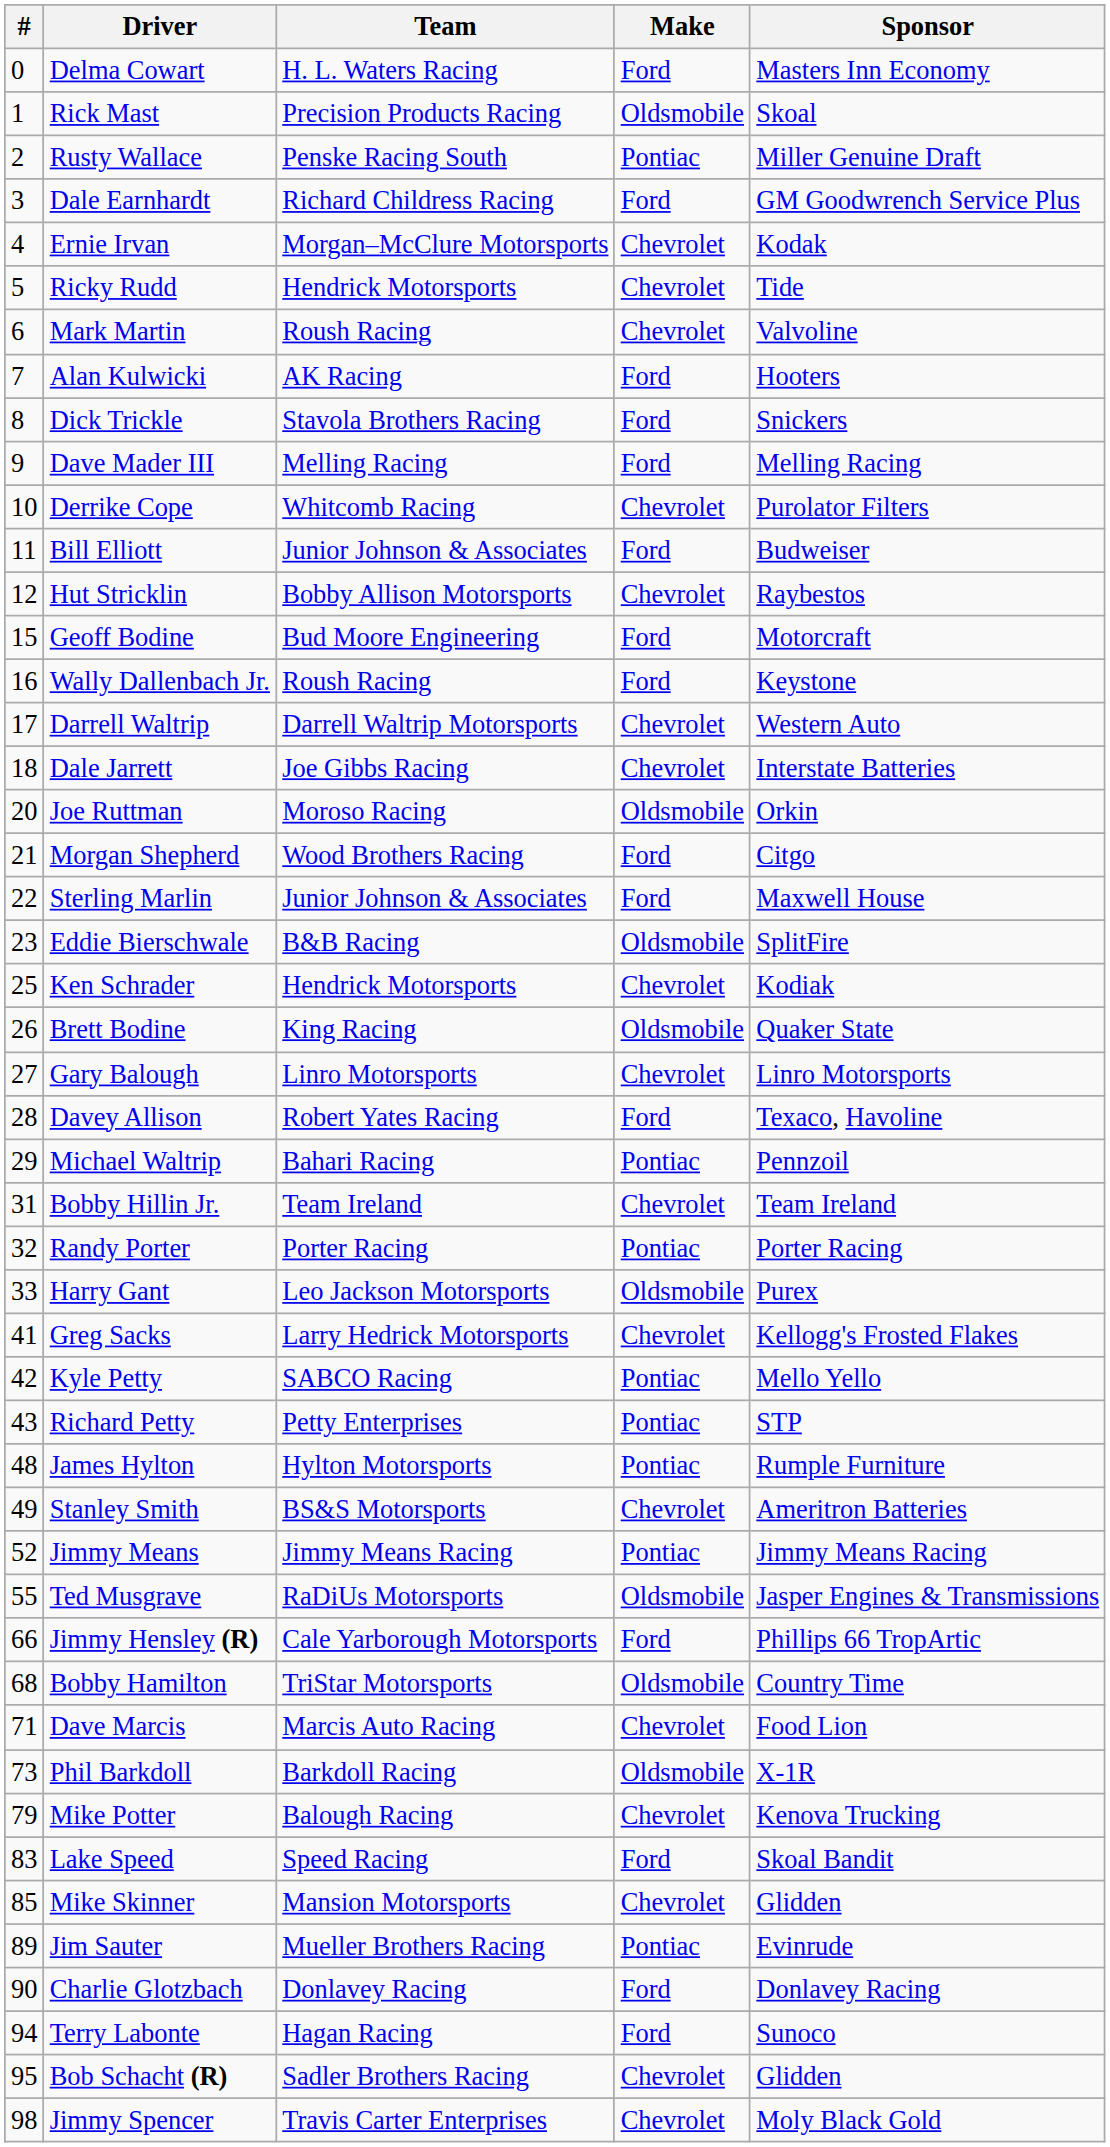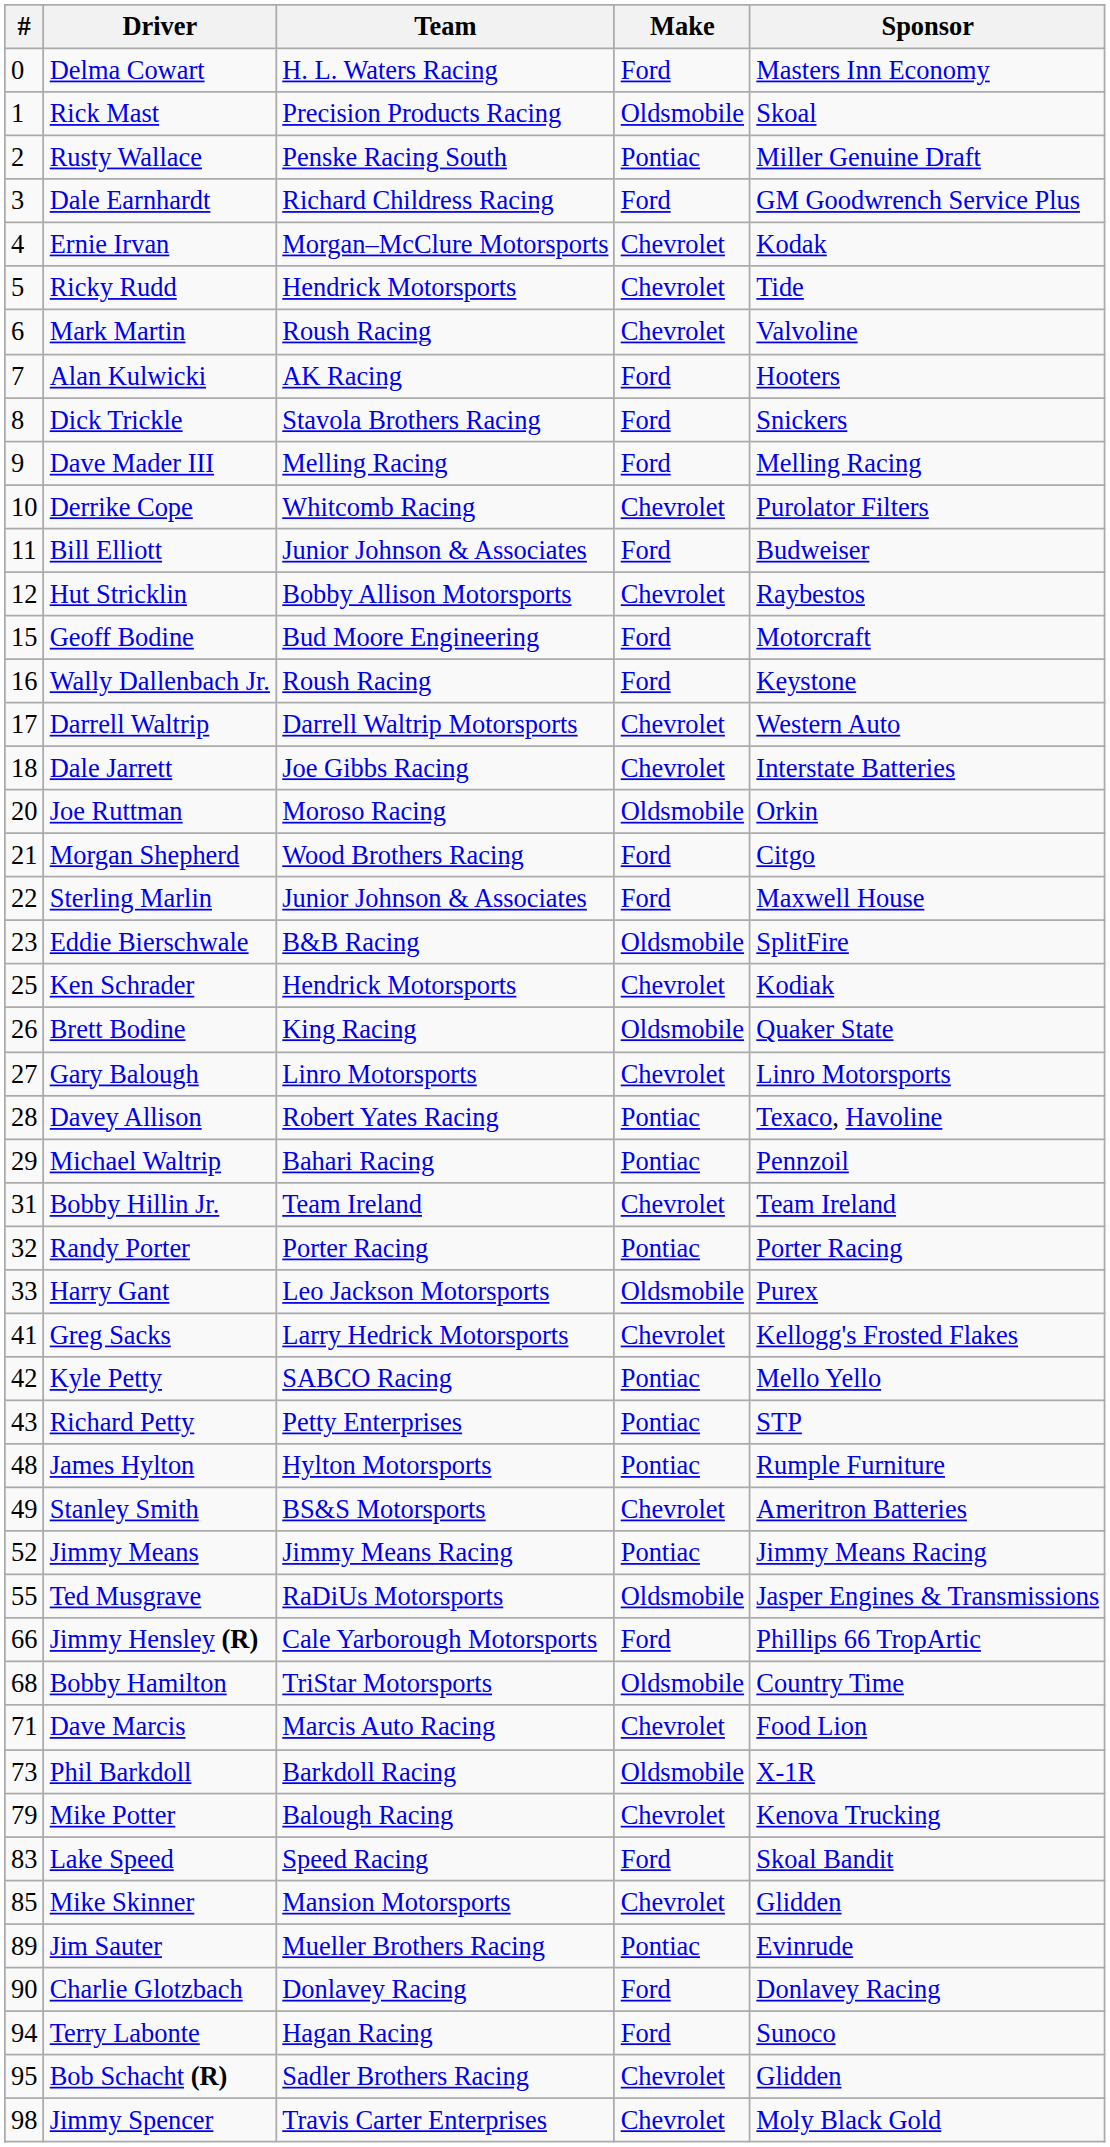 <table class="wikitable" style="font-size:95%">
 <tr>
 <th>#</th>
 <th>Driver</th>
 <th>Team</th>
 <th>Make</th>
 <th>Sponsor</th>
 </tr>
 <tr>
 <td>0</td>
 <td><a href='#'>Delma Cowart</a></td>
 <td><a href='#'>H. L. Waters Racing</a></td>
 <td><a href='#'>Ford</a></td>
 <td><a href='#'>Masters Inn Economy</a></td>
 </tr>
 <tr>
 <td>1</td>
 <td><a href='#'>Rick Mast</a></td>
 <td><a href='#'>Precision Products Racing</a></td>
 <td><a href='#'>Oldsmobile</a></td>
 <td><a href='#'>Skoal</a></td>
 </tr>
 <tr>
 <td>2</td>
 <td><a href='#'>Rusty Wallace</a></td>
 <td><a href='#'>Penske Racing South</a></td>
 <td><a href='#'>Pontiac</a></td>
 <td><a href='#'>Miller Genuine Draft</a></td>
 </tr>
 <tr>
 <td>3</td>
 <td><a href='#'>Dale Earnhardt</a></td>
 <td><a href='#'>Richard Childress Racing</a></td>
 <td><a href='#'>Ford</a></td>
 <td><a href='#'>GM Goodwrench Service Plus</a></td>
 </tr>
 <tr>
 <td>4</td>
 <td><a href='#'>Ernie Irvan</a></td>
 <td><a href='#'>Morgan–McClure Motorsports</a></td>
 <td><a href='#'>Chevrolet</a></td>
 <td><a href='#'>Kodak</a></td>
 </tr>
 <tr>
 <td>5</td>
 <td><a href='#'>Ricky Rudd</a></td>
 <td><a href='#'>Hendrick Motorsports</a></td>
 <td><a href='#'>Chevrolet</a></td>
 <td><a href='#'>Tide</a></td>
 </tr>
 <tr>
 <td>6</td>
 <td><a href='#'>Mark Martin</a></td>
 <td><a href='#'>Roush Racing</a></td>
 <td><a href='#'>Chevrolet</a></td>
 <td><a href='#'>Valvoline</a></td>
 </tr>
 <tr>
 <td>7</td>
 <td><a href='#'>Alan Kulwicki</a></td>
 <td><a href='#'>AK Racing</a></td>
 <td><a href='#'>Ford</a></td>
 <td><a href='#'>Hooters</a></td>
 </tr>
 <tr>
 <td>8</td>
 <td><a href='#'>Dick Trickle</a></td>
 <td><a href='#'>Stavola Brothers Racing</a></td>
 <td><a href='#'>Ford</a></td>
 <td><a href='#'>Snickers</a></td>
 </tr>
 <tr>
 <td>9</td>
 <td><a href='#'>Dave Mader III</a></td>
 <td><a href='#'>Melling Racing</a></td>
 <td><a href='#'>Ford</a></td>
 <td><a href='#'>Melling Racing</a></td>
 </tr>
 <tr>
 <td>10</td>
 <td><a href='#'>Derrike Cope</a></td>
 <td><a href='#'>Whitcomb Racing</a></td>
 <td><a href='#'>Chevrolet</a></td>
 <td><a href='#'>Purolator Filters</a></td>
 </tr>
 <tr>
 <td>11</td>
 <td><a href='#'>Bill Elliott</a></td>
 <td><a href='#'>Junior Johnson & Associates</a></td>
 <td><a href='#'>Ford</a></td>
 <td><a href='#'>Budweiser</a></td>
 </tr>
 <tr>
 <td>12</td>
 <td><a href='#'>Hut Stricklin</a></td>
 <td><a href='#'>Bobby Allison Motorsports</a></td>
 <td><a href='#'>Chevrolet</a></td>
 <td><a href='#'>Raybestos</a></td>
 </tr>
 <tr>
 <td>15</td>
 <td><a href='#'>Geoff Bodine</a></td>
 <td><a href='#'>Bud Moore Engineering</a></td>
 <td><a href='#'>Ford</a></td>
 <td><a href='#'>Motorcraft</a></td>
 </tr>
 <tr>
 <td>16</td>
 <td><a href='#'>Wally Dallenbach Jr.</a></td>
 <td><a href='#'>Roush Racing</a></td>
 <td><a href='#'>Ford</a></td>
 <td><a href='#'>Keystone</a></td>
 </tr>
 <tr>
 <td>17</td>
 <td><a href='#'>Darrell Waltrip</a></td>
 <td><a href='#'>Darrell Waltrip Motorsports</a></td>
 <td><a href='#'>Chevrolet</a></td>
 <td><a href='#'>Western Auto</a></td>
 </tr>
 <tr>
 <td>18</td>
 <td><a href='#'>Dale Jarrett</a></td>
 <td><a href='#'>Joe Gibbs Racing</a></td>
 <td><a href='#'>Chevrolet</a></td>
 <td><a href='#'>Interstate Batteries</a></td>
 </tr>
 <tr>
 <td>20</td>
 <td><a href='#'>Joe Ruttman</a></td>
 <td><a href='#'>Moroso Racing</a></td>
 <td><a href='#'>Oldsmobile</a></td>
 <td><a href='#'>Orkin</a></td>
 </tr>
 <tr>
 <td>21</td>
 <td><a href='#'>Morgan Shepherd</a></td>
 <td><a href='#'>Wood Brothers Racing</a></td>
 <td><a href='#'>Ford</a></td>
 <td><a href='#'>Citgo</a></td>
 </tr>
 <tr>
 <td>22</td>
 <td><a href='#'>Sterling Marlin</a></td>
 <td><a href='#'>Junior Johnson & Associates</a></td>
 <td><a href='#'>Ford</a></td>
 <td><a href='#'>Maxwell House</a></td>
 </tr>
 <tr>
 <td>23</td>
 <td><a href='#'>Eddie Bierschwale</a></td>
 <td><a href='#'>B&B Racing</a></td>
 <td><a href='#'>Oldsmobile</a></td>
 <td><a href='#'>SplitFire</a></td>
 </tr>
 <tr>
 <td>25</td>
 <td><a href='#'>Ken Schrader</a></td>
 <td><a href='#'>Hendrick Motorsports</a></td>
 <td><a href='#'>Chevrolet</a></td>
 <td><a href='#'>Kodiak</a></td>
 </tr>
 <tr>
 <td>26</td>
 <td><a href='#'>Brett Bodine</a></td>
 <td><a href='#'>King Racing</a></td>
 <td><a href='#'>Oldsmobile</a></td>
 <td><a href='#'>Quaker State</a></td>
 </tr>
 <tr>
 <td>27</td>
 <td><a href='#'>Gary Balough</a></td>
 <td><a href='#'>Linro Motorsports</a></td>
 <td><a href='#'>Chevrolet</a></td>
 <td><a href='#'>Linro Motorsports</a></td>
 </tr>
 <tr>
 <td>28</td>
 <td><a href='#'>Davey Allison</a></td>
 <td><a href='#'>Robert Yates Racing</a></td>
-<td><a href='#'>Ford</a></td>
+<td><a href='#'>Pontiac</a></td>
 <td><a href='#'>Texaco</a>, <a href='#'>Havoline</a></td>
 </tr>
 <tr>
 <td>29</td>
 <td><a href='#'>Michael Waltrip</a></td>
 <td><a href='#'>Bahari Racing</a></td>
 <td><a href='#'>Pontiac</a></td>
 <td><a href='#'>Pennzoil</a></td>
 </tr>
 <tr>
 <td>31</td>
 <td><a href='#'>Bobby Hillin Jr.</a></td>
 <td><a href='#'>Team Ireland</a></td>
 <td><a href='#'>Chevrolet</a></td>
 <td><a href='#'>Team Ireland</a></td>
 </tr>
 <tr>
 <td>32</td>
 <td><a href='#'>Randy Porter</a></td>
 <td><a href='#'>Porter Racing</a></td>
 <td><a href='#'>Pontiac</a></td>
 <td><a href='#'>Porter Racing</a></td>
 </tr>
 <tr>
 <td>33</td>
 <td><a href='#'>Harry Gant</a></td>
 <td><a href='#'>Leo Jackson Motorsports</a></td>
 <td><a href='#'>Oldsmobile</a></td>
 <td><a href='#'>Purex</a></td>
 </tr>
 <tr>
 <td>41</td>
 <td><a href='#'>Greg Sacks</a></td>
 <td><a href='#'>Larry Hedrick Motorsports</a></td>
 <td><a href='#'>Chevrolet</a></td>
 <td><a href='#'>Kellogg's Frosted Flakes</a></td>
 </tr>
 <tr>
 <td>42</td>
 <td><a href='#'>Kyle Petty</a></td>
 <td><a href='#'>SABCO Racing</a></td>
 <td><a href='#'>Pontiac</a></td>
 <td><a href='#'>Mello Yello</a></td>
 </tr>
 <tr>
 <td>43</td>
 <td><a href='#'>Richard Petty</a></td>
 <td><a href='#'>Petty Enterprises</a></td>
 <td><a href='#'>Pontiac</a></td>
 <td><a href='#'>STP</a></td>
 </tr>
 <tr>
 <td>48</td>
 <td><a href='#'>James Hylton</a></td>
 <td><a href='#'>Hylton Motorsports</a></td>
 <td><a href='#'>Pontiac</a></td>
 <td><a href='#'>Rumple Furniture</a></td>
 </tr>
 <tr>
 <td>49</td>
 <td><a href='#'>Stanley Smith</a></td>
 <td><a href='#'>BS&S Motorsports</a></td>
 <td><a href='#'>Chevrolet</a></td>
 <td><a href='#'>Ameritron Batteries</a></td>
 </tr>
 <tr>
 <td>52</td>
 <td><a href='#'>Jimmy Means</a></td>
 <td><a href='#'>Jimmy Means Racing</a></td>
 <td><a href='#'>Pontiac</a></td>
 <td><a href='#'>Jimmy Means Racing</a></td>
 </tr>
 <tr>
 <td>55</td>
 <td><a href='#'>Ted Musgrave</a></td>
 <td><a href='#'>RaDiUs Motorsports</a></td>
 <td><a href='#'>Oldsmobile</a></td>
 <td><a href='#'>Jasper Engines & Transmissions</a></td>
 </tr>
 <tr>
 <td>66</td>
 <td><a href='#'>Jimmy Hensley</a> <strong>(R)</strong></td>
 <td><a href='#'>Cale Yarborough Motorsports</a></td>
 <td><a href='#'>Ford</a></td>
 <td><a href='#'>Phillips 66 TropArtic</a></td>
 </tr>
 <tr>
 <td>68</td>
 <td><a href='#'>Bobby Hamilton</a></td>
 <td><a href='#'>TriStar Motorsports</a></td>
 <td><a href='#'>Oldsmobile</a></td>
 <td><a href='#'>Country Time</a></td>
 </tr>
 <tr>
 <td>71</td>
 <td><a href='#'>Dave Marcis</a></td>
 <td><a href='#'>Marcis Auto Racing</a></td>
 <td><a href='#'>Chevrolet</a></td>
 <td><a href='#'>Food Lion</a></td>
 </tr>
 <tr>
 <td>73</td>
 <td><a href='#'>Phil Barkdoll</a></td>
 <td><a href='#'>Barkdoll Racing</a></td>
 <td><a href='#'>Oldsmobile</a></td>
 <td><a href='#'>X-1R</a></td>
 </tr>
 <tr>
 <td>79</td>
 <td><a href='#'>Mike Potter</a></td>
 <td><a href='#'>Balough Racing</a></td>
 <td><a href='#'>Chevrolet</a></td>
 <td><a href='#'>Kenova Trucking</a></td>
 </tr>
 <tr>
 <td>83</td>
 <td><a href='#'>Lake Speed</a></td>
 <td><a href='#'>Speed Racing</a></td>
 <td><a href='#'>Ford</a></td>
 <td><a href='#'>Skoal Bandit</a></td>
 </tr>
 <tr>
 <td>85</td>
 <td><a href='#'>Mike Skinner</a></td>
 <td><a href='#'>Mansion Motorsports</a></td>
 <td><a href='#'>Chevrolet</a></td>
 <td><a href='#'>Glidden</a></td>
 </tr>
 <tr>
 <td>89</td>
 <td><a href='#'>Jim Sauter</a></td>
 <td><a href='#'>Mueller Brothers Racing</a></td>
 <td><a href='#'>Pontiac</a></td>
 <td><a href='#'>Evinrude</a></td>
 </tr>
 <tr>
 <td>90</td>
 <td><a href='#'>Charlie Glotzbach</a></td>
 <td><a href='#'>Donlavey Racing</a></td>
 <td><a href='#'>Ford</a></td>
 <td><a href='#'>Donlavey Racing</a></td>
 </tr>
 <tr>
 <td>94</td>
 <td><a href='#'>Terry Labonte</a></td>
 <td><a href='#'>Hagan Racing</a></td>
 <td><a href='#'>Ford</a></td>
 <td><a href='#'>Sunoco</a></td>
 </tr>
 <tr>
 <td>95</td>
 <td><a href='#'>Bob Schacht</a> <strong>(R)</strong></td>
 <td><a href='#'>Sadler Brothers Racing</a></td>
 <td><a href='#'>Chevrolet</a></td>
 <td><a href='#'>Glidden</a></td>
 </tr>
 <tr>
 <td>98</td>
 <td><a href='#'>Jimmy Spencer</a></td>
 <td><a href='#'>Travis Carter Enterprises</a></td>
 <td><a href='#'>Chevrolet</a></td>
 <td><a href='#'>Moly Black Gold</a></td>
 </tr>
 </table>
